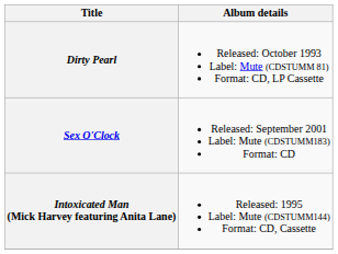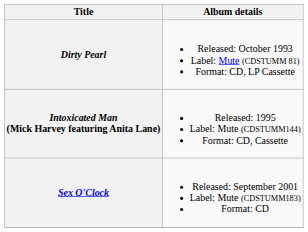 <table class="wikitable plainrowheaders" style="text-align:center;" border="1">
 <tr>
 <th>Title</th>
 <th>Album details</th>
 </tr>
 <tr>
 <th scope="row"><em>Dirty Pearl</em></th>
 <td><br><ul><li>Released: October 1993</li><li>Label: <a href='#'>Mute</a> <small>(CDSTUMM 81)</small></li><li>Format: CD, LP Cassette</li></ul></td>
 </tr>
 <tr>
+<th scope="row"><em> Intoxicated Man</em> <br> (Mick Harvey featuring Anita Lane)</th>
+<td><br><ul><li>Released: 1995</li><li>Label: Mute <small>(CDSTUMM144)</small></li><li>Format: CD, Cassette</li></ul></td>
+</tr>
+<tr>
 <th scope="row"><em><a href='#'>Sex O'Clock</a></em></th>
 <td><br><ul><li>Released: September 2001</li><li>Label: Mute <small>(CDSTUMM183)</small></li><li>Format: CD</li></ul></td>
 </tr>
 <tr>
-<th scope="row"><em> Intoxicated Man</em> <br> (Mick Harvey featuring Anita Lane)</th>
-<td><br><ul><li>Released: 1995</li><li>Label: Mute <small>(CDSTUMM144)</small></li><li>Format: CD, Cassette</li></ul></td>
-</tr>
-<tr>
 </tr>
 </table>
